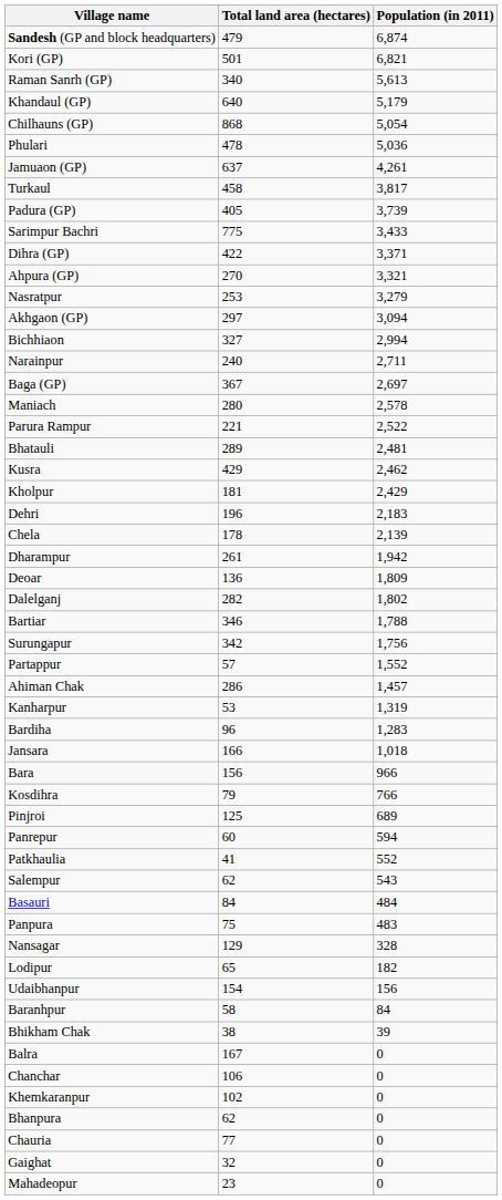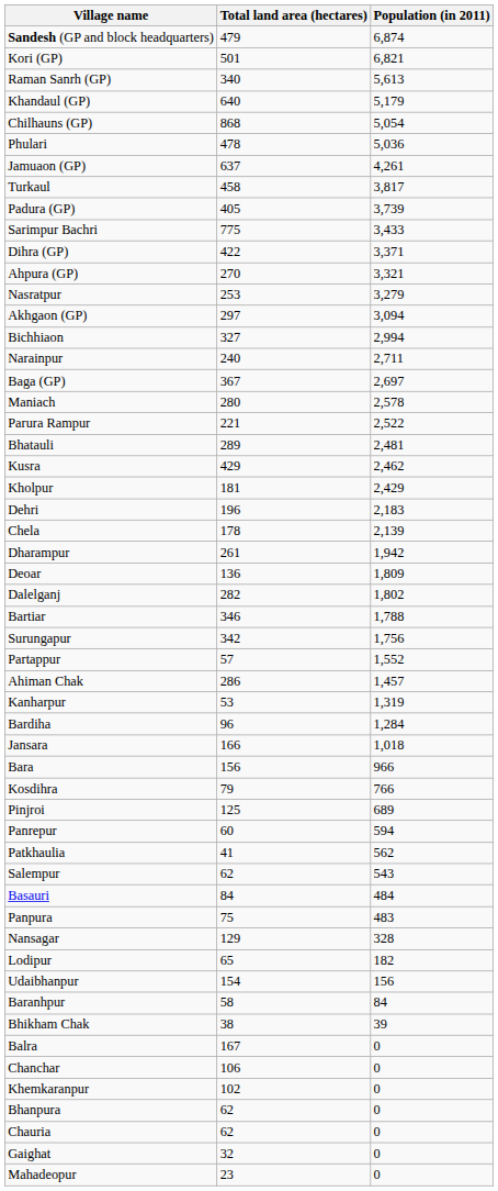 <table class="wikitable sortable">
 <tr>
 <th>Village name</th>
 <th>Total land area (hectares)</th>
 <th>Population (in 2011)</th>
 </tr>
 <tr>
 <td><strong>Sandesh</strong> (GP and block headquarters)</td>
 <td>479</td>
 <td>6,874</td>
 </tr>
 <tr>
 <td>Kori (GP)</td>
 <td>501</td>
 <td>6,821</td>
 </tr>
 <tr>
 <td>Raman Sanrh (GP)</td>
 <td>340</td>
 <td>5,613</td>
 </tr>
 <tr>
 <td>Khandaul (GP)</td>
 <td>640</td>
 <td>5,179</td>
 </tr>
 <tr>
 <td>Chilhauns (GP)</td>
 <td>868</td>
 <td>5,054</td>
 </tr>
 <tr>
 <td>Phulari</td>
 <td>478</td>
 <td>5,036</td>
 </tr>
 <tr>
 <td>Jamuaon (GP)</td>
 <td>637</td>
 <td>4,261</td>
 </tr>
 <tr>
 <td>Turkaul</td>
 <td>458</td>
 <td>3,817</td>
 </tr>
 <tr>
 <td>Padura (GP)</td>
 <td>405</td>
 <td>3,739</td>
 </tr>
 <tr>
 <td>Sarimpur Bachri</td>
 <td>775</td>
 <td>3,433</td>
 </tr>
 <tr>
 <td>Dihra (GP)</td>
 <td>422</td>
 <td>3,371</td>
 </tr>
 <tr>
 <td>Ahpura (GP)</td>
 <td>270</td>
 <td>3,321</td>
 </tr>
 <tr>
 <td>Nasratpur</td>
 <td>253</td>
 <td>3,279</td>
 </tr>
 <tr>
 <td>Akhgaon (GP)</td>
 <td>297</td>
 <td>3,094</td>
 </tr>
 <tr>
 <td>Bichhiaon</td>
 <td>327</td>
 <td>2,994</td>
 </tr>
 <tr>
 <td>Narainpur</td>
 <td>240</td>
 <td>2,711</td>
 </tr>
 <tr>
 <td>Baga (GP)</td>
 <td>367</td>
 <td>2,697</td>
 </tr>
 <tr>
 <td>Maniach</td>
 <td>280</td>
 <td>2,578</td>
 </tr>
 <tr>
 <td>Parura Rampur</td>
 <td>221</td>
 <td>2,522</td>
 </tr>
 <tr>
 <td>Bhatauli</td>
 <td>289</td>
 <td>2,481</td>
 </tr>
 <tr>
 <td>Kusra</td>
 <td>429</td>
 <td>2,462</td>
 </tr>
 <tr>
 <td>Kholpur</td>
 <td>181</td>
 <td>2,429</td>
 </tr>
 <tr>
 <td>Dehri</td>
 <td>196</td>
 <td>2,183</td>
 </tr>
 <tr>
 <td>Chela</td>
 <td>178</td>
 <td>2,139</td>
 </tr>
 <tr>
 <td>Dharampur</td>
 <td>261</td>
 <td>1,942</td>
 </tr>
 <tr>
 <td>Deoar</td>
 <td>136</td>
 <td>1,809</td>
 </tr>
 <tr>
 <td>Dalelganj</td>
 <td>282</td>
 <td>1,802</td>
 </tr>
 <tr>
 <td>Bartiar</td>
 <td>346</td>
 <td>1,788</td>
 </tr>
 <tr>
 <td>Surungapur</td>
 <td>342</td>
 <td>1,756</td>
 </tr>
 <tr>
 <td>Partappur</td>
 <td>57</td>
 <td>1,552</td>
 </tr>
 <tr>
 <td>Ahiman Chak</td>
 <td>286</td>
 <td>1,457</td>
 </tr>
 <tr>
 <td>Kanharpur</td>
 <td>53</td>
 <td>1,319</td>
 </tr>
 <tr>
 <td>Bardiha</td>
 <td>96</td>
-<td>1,283</td>
+<td>1,284</td>
 </tr>
 <tr>
 <td>Jansara</td>
 <td>166</td>
 <td>1,018</td>
 </tr>
 <tr>
 <td>Bara</td>
 <td>156</td>
 <td>966</td>
 </tr>
 <tr>
 <td>Kosdihra</td>
 <td>79</td>
 <td>766</td>
 </tr>
 <tr>
 <td>Pinjroi</td>
 <td>125</td>
 <td>689</td>
 </tr>
 <tr>
 <td>Panrepur</td>
 <td>60</td>
 <td>594</td>
 </tr>
 <tr>
 <td>Patkhaulia</td>
 <td>41</td>
-<td>552</td>
+<td>562</td>
 </tr>
 <tr>
 <td>Salempur</td>
 <td>62</td>
 <td>543</td>
 </tr>
 <tr>
 <td><a href='#'>Basauri</a></td>
 <td>84</td>
 <td>484</td>
 </tr>
 <tr>
 <td>Panpura</td>
 <td>75</td>
 <td>483</td>
 </tr>
 <tr>
 <td>Nansagar</td>
 <td>129</td>
 <td>328</td>
 </tr>
 <tr>
 <td>Lodipur</td>
 <td>65</td>
 <td>182</td>
 </tr>
 <tr>
 <td>Udaibhanpur</td>
 <td>154</td>
 <td>156</td>
 </tr>
 <tr>
 <td>Baranhpur</td>
 <td>58</td>
 <td>84</td>
 </tr>
 <tr>
 <td>Bhikham Chak</td>
 <td>38</td>
 <td>39</td>
 </tr>
 <tr>
 <td>Balra</td>
 <td>167</td>
 <td>0</td>
 </tr>
 <tr>
 <td>Chanchar</td>
 <td>106</td>
 <td>0</td>
 </tr>
 <tr>
 <td>Khemkaranpur</td>
 <td>102</td>
 <td>0</td>
 </tr>
 <tr>
 <td>Bhanpura</td>
 <td>62</td>
 <td>0</td>
 </tr>
 <tr>
 <td>Chauria</td>
-<td>77</td>
+<td>62</td>
 <td>0</td>
 </tr>
 <tr>
 <td>Gaighat</td>
 <td>32</td>
 <td>0</td>
 </tr>
 <tr>
 <td>Mahadeopur</td>
 <td>23</td>
 <td>0</td>
 </tr>
 </table>
